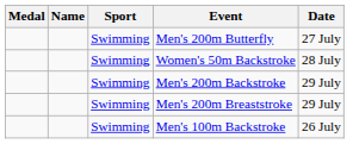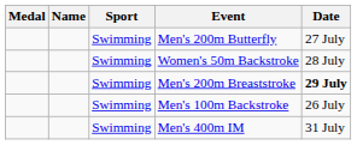 <table class="wikitable sortable" style="font-size:90%">
 <tr>
 <th>Medal</th>
 <th>Name</th>
 <th>Sport</th>
 <th>Event</th>
 <th>Date</th>
 </tr>
 <tr>
 <td></td>
 <td></td>
 <td><a href='#'>Swimming</a></td>
 <td><a href='#'>Men's 200m Butterfly</a></td>
 <td>27 July</td>
 </tr>
 <tr>
 <td></td>
 <td></td>
 <td><a href='#'>Swimming</a></td>
 <td><a href='#'>Women's 50m Backstroke</a></td>
 <td>28 July</td>
 </tr>
 <tr>
 <td></td>
 <td></td>
 <td><a href='#'>Swimming</a></td>
-<td><a href='#'>Men's 200m Backstroke</a></td>
-<td>29 July</td>
-</tr>
-<tr>
-<td></td>
-<td></td>
-<td><a href='#'>Swimming</a></td>
 <td><a href='#'>Men's 200m Breaststroke</a></td>
-<td>29 July</td>
+<td><strong>29 July</strong></td>
 </tr>
 <tr>
 <td></td>
 <td></td>
 <td><a href='#'>Swimming</a></td>
 <td><a href='#'>Men's 100m Backstroke</a></td>
 <td>26 July</td>
 </tr>
+<tr>
+<td></td>
+<td></td>
+<td><a href='#'>Swimming</a></td>
+<td><a href='#'>Men's 400m IM</a></td>
+<td>31 July</td>
+</tr>
 </table>
